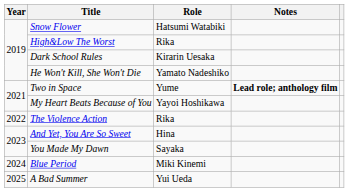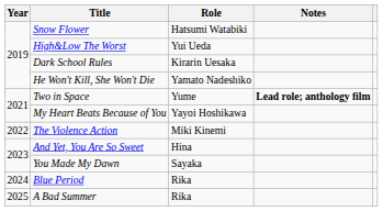 <table class="wikitable plainrowheaders sortable">
 <tr>
 <th>Year</th>
 <th>Title</th>
 <th>Role</th>
 <th class="unsortable">Notes</th>
 <th class="unsortable"></th>
 </tr>
 <tr>
 <td rowspan="4">2019</td>
 <td><em><a href='#'>Snow Flower</a></em></td>
 <td>Hatsumi Watabiki</td>
 <td></td>
 <td></td>
 </tr>
 <tr>
 <td><em><a href='#'>High&Low The Worst</a></em></td>
-<td>Rika</td>
+<td>Yui Ueda</td>
 <td></td>
 <td></td>
 </tr>
 <tr>
 <td><em>Dark School Rules</em></td>
 <td>Kirarin Uesaka</td>
 <td></td>
 <td></td>
 </tr>
 <tr>
 <td><em>He Won't Kill, She Won't Die</em></td>
 <td>Yamato Nadeshiko</td>
 <td></td>
 <td></td>
 </tr>
 <tr>
 <td rowspan="2">2021</td>
 <td><em>Two in Space</em></td>
 <td>Yume</td>
 <td><strong>Lead role; anthology film</strong></td>
 <td></td>
 </tr>
 <tr>
 <td><em>My Heart Beats Because of You</em></td>
 <td>Yayoi Hoshikawa</td>
 <td></td>
 <td></td>
 </tr>
 <tr>
 <td>2022</td>
 <td><em><a href='#'>The Violence Action</a></em></td>
-<td>Rika</td>
+<td>Miki Kinemi</td>
 <td></td>
 <td></td>
 </tr>
 <tr>
 <td rowspan="2">2023</td>
 <td><em><a href='#'>And Yet, You Are So Sweet</a></em></td>
 <td>Hina</td>
 <td></td>
 <td></td>
 </tr>
 <tr>
 <td><em>You Made My Dawn</em></td>
 <td>Sayaka</td>
 <td></td>
 <td></td>
 </tr>
 <tr>
 <td>2024</td>
 <td><em><a href='#'>Blue Period</a></em></td>
-<td>Miki Kinemi</td>
+<td>Rika</td>
 <td></td>
 <td></td>
 </tr>
 <tr>
 <td>2025</td>
 <td><em>A Bad Summer</em></td>
-<td>Yui Ueda</td>
+<td>Rika</td>
 <td></td>
 <td></td>
 </tr>
 </table>
